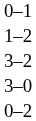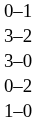 <table cellspacing=1 width=70%>
 <tr>
 <th width=25%></th>
 <th width=30%></th>
 <th width=15%></th>
 <th width=30%></th>
 </tr>
 <tr>
 <td></td>
 <td align=right></td>
 <td align=center>0–1</td>
-<td></td>
-</tr>
-<tr>
-<td></td>
-<td align=right></td>
-<td align=center>1–2</td>
 <td></td>
 </tr>
 <tr>
 <td></td>
 <td align=right></td>
 <td align=center>3–2</td>
 <td></td>
 </tr>
 <tr>
 <td></td>
 <td align=right></td>
 <td align=center>3–0</td>
 <td></td>
 </tr>
 <tr>
 <td></td>
 <td align=right></td>
 <td align=center>0–2</td>
 <td></td>
 </tr>
+<tr>
+<td></td>
+<td align=right></td>
+<td align=center>1–0</td>
+<td></td>
+</tr>
 </table>
